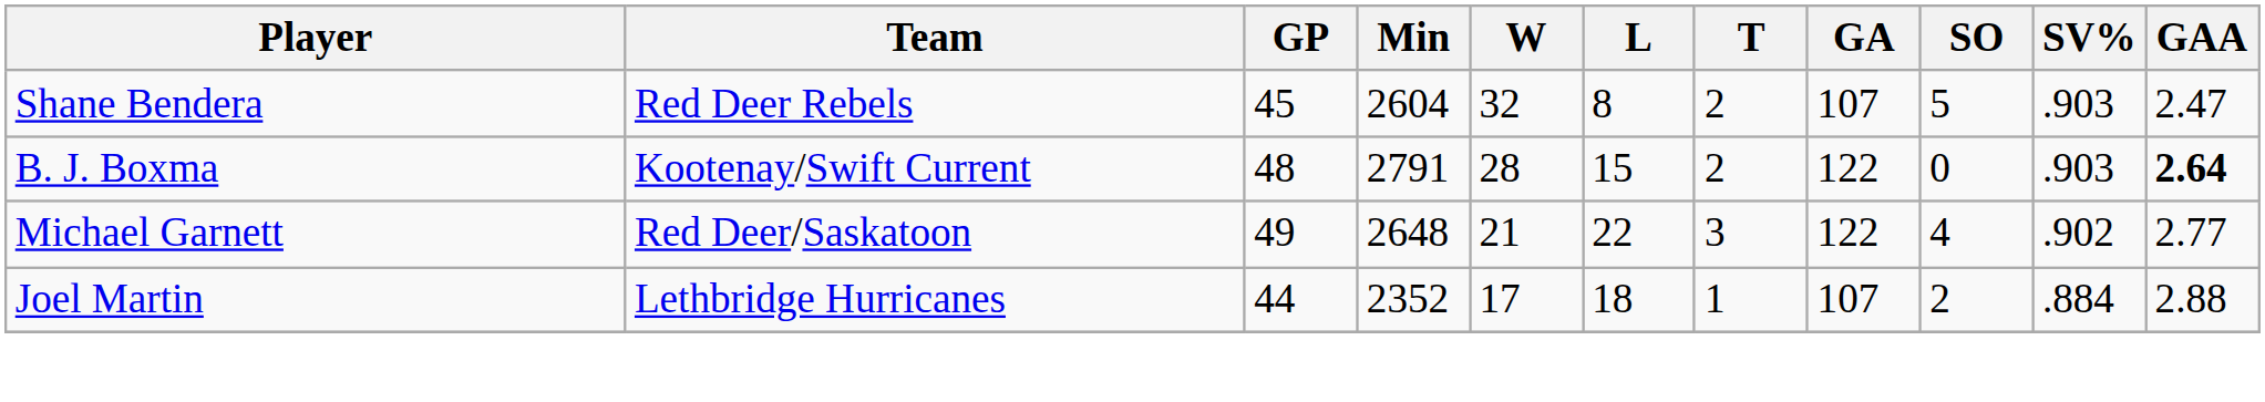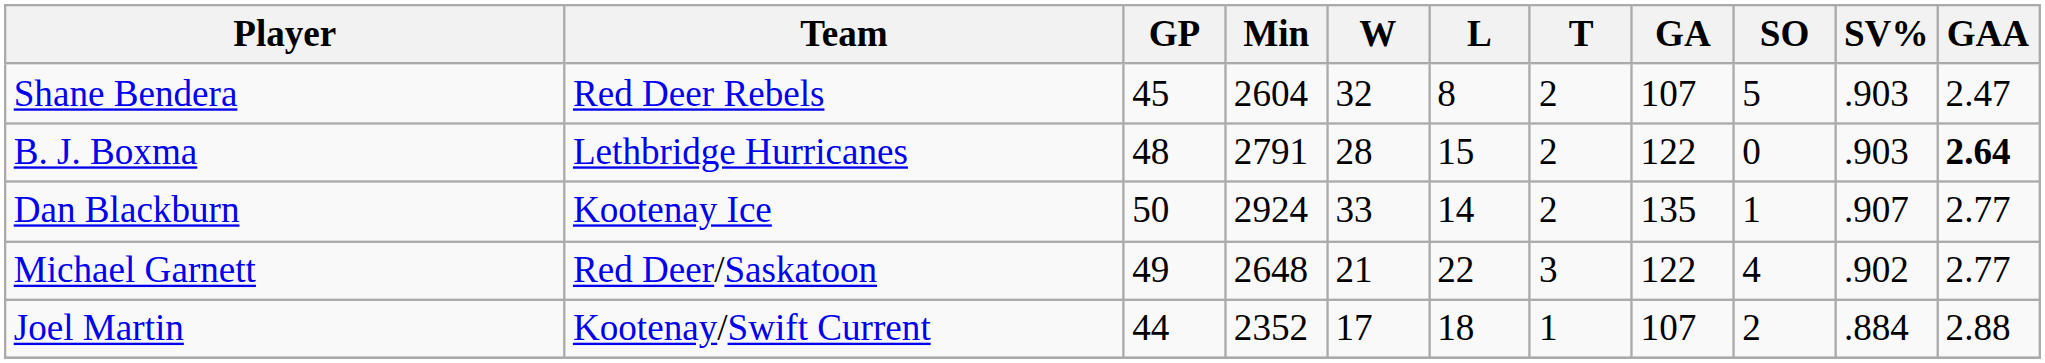 <table class="wikitable">
 <tr>
 <th bgcolor="#DDDDFF" width="27.5%">Player</th>
 <th bgcolor="#DDDDFF" width="27.5%">Team</th>
 <th bgcolor="#DDDDFF" width="5%">GP</th>
 <th bgcolor="#DDDDFF" width="5%">Min</th>
 <th bgcolor="#DDDDFF" width="5%">W</th>
 <th bgcolor="#DDDDFF" width="5%">L</th>
 <th bgcolor="#DDDDFF" width="5%">T</th>
 <th bgcolor="#DDDDFF" width="5%">GA</th>
 <th bgcolor="#DDDDFF" width="5%">SO</th>
 <th bgcolor="#DDDDFF" width="5%">SV%</th>
 <th bgcolor="#DDDDFF" width="5%">GAA</th>
 </tr>
 <tr>
 <td><a href='#'>Shane Bendera</a></td>
 <td><a href='#'>Red Deer Rebels</a></td>
 <td>45</td>
 <td>2604</td>
 <td>32</td>
 <td>8</td>
 <td>2</td>
 <td>107</td>
 <td>5</td>
 <td>.903</td>
 <td>2.47</td>
 </tr>
 <tr>
 <td><a href='#'>B. J. Boxma</a></td>
-<td><a href='#'>Kootenay</a>/<a href='#'>Swift Current</a></td>
+<td><a href='#'>Lethbridge Hurricanes</a></td>
 <td>48</td>
 <td>2791</td>
 <td>28</td>
 <td>15</td>
 <td>2</td>
 <td>122</td>
 <td>0</td>
 <td>.903</td>
 <td><strong>2.64</strong></td>
+</tr>
+<tr>
+<td><a href='#'>Dan Blackburn</a></td>
+<td><a href='#'>Kootenay Ice</a></td>
+<td>50</td>
+<td>2924</td>
+<td>33</td>
+<td>14</td>
+<td>2</td>
+<td>135</td>
+<td>1</td>
+<td>.907</td>
+<td>2.77</td>
 </tr>
 <tr>
 <td><a href='#'>Michael Garnett</a></td>
 <td><a href='#'>Red Deer</a>/<a href='#'>Saskatoon</a></td>
 <td>49</td>
 <td>2648</td>
 <td>21</td>
 <td>22</td>
 <td>3</td>
 <td>122</td>
 <td>4</td>
 <td>.902</td>
 <td>2.77</td>
 </tr>
 <tr>
 <td><a href='#'>Joel Martin</a></td>
-<td><a href='#'>Lethbridge Hurricanes</a></td>
+<td><a href='#'>Kootenay</a>/<a href='#'>Swift Current</a></td>
 <td>44</td>
 <td>2352</td>
 <td>17</td>
 <td>18</td>
 <td>1</td>
 <td>107</td>
 <td>2</td>
 <td>.884</td>
 <td>2.88</td>
 </tr>
 <tr>
 </tr>
 </table>
